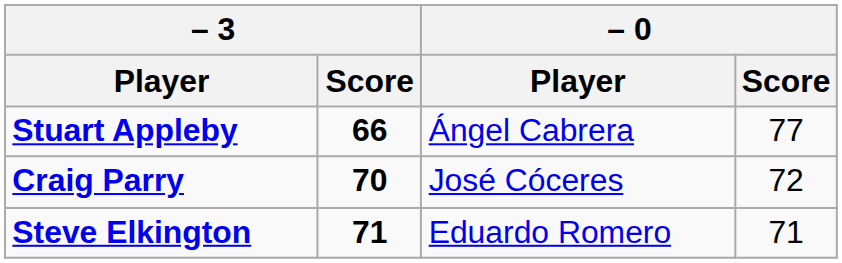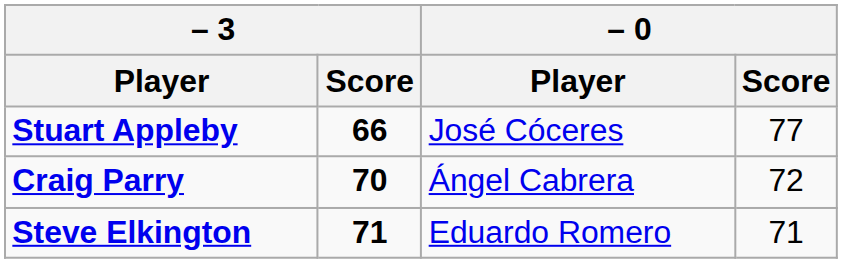 <table class=wikitable>
 <tr>
 <th colspan=2> – 3</th>
 <th colspan=2> – 0</th>
 </tr>
 <tr>
 <th width=150>Player</th>
 <th>Score</th>
 <th width=150>Player</th>
 <th>Score</th>
 </tr>
 <tr>
 <td><strong><a href='#'>Stuart Appleby</a></strong></td>
 <td align=center><strong>66</strong></td>
-<td><a href='#'>Ángel Cabrera</a></td>
+<td><a href='#'>José Cóceres</a></td>
 <td align=center>77</td>
 </tr>
 <tr>
 <td><strong><a href='#'>Craig Parry</a></strong></td>
 <td align=center><strong>70</strong></td>
-<td><a href='#'>José Cóceres</a></td>
+<td><a href='#'>Ángel Cabrera</a></td>
 <td align=center>72</td>
 </tr>
 <tr>
 <td><strong><a href='#'>Steve Elkington</a></strong></td>
 <td align=center><strong>71</strong></td>
 <td><a href='#'>Eduardo Romero</a></td>
 <td align=center>71</td>
 </tr>
 </table>
